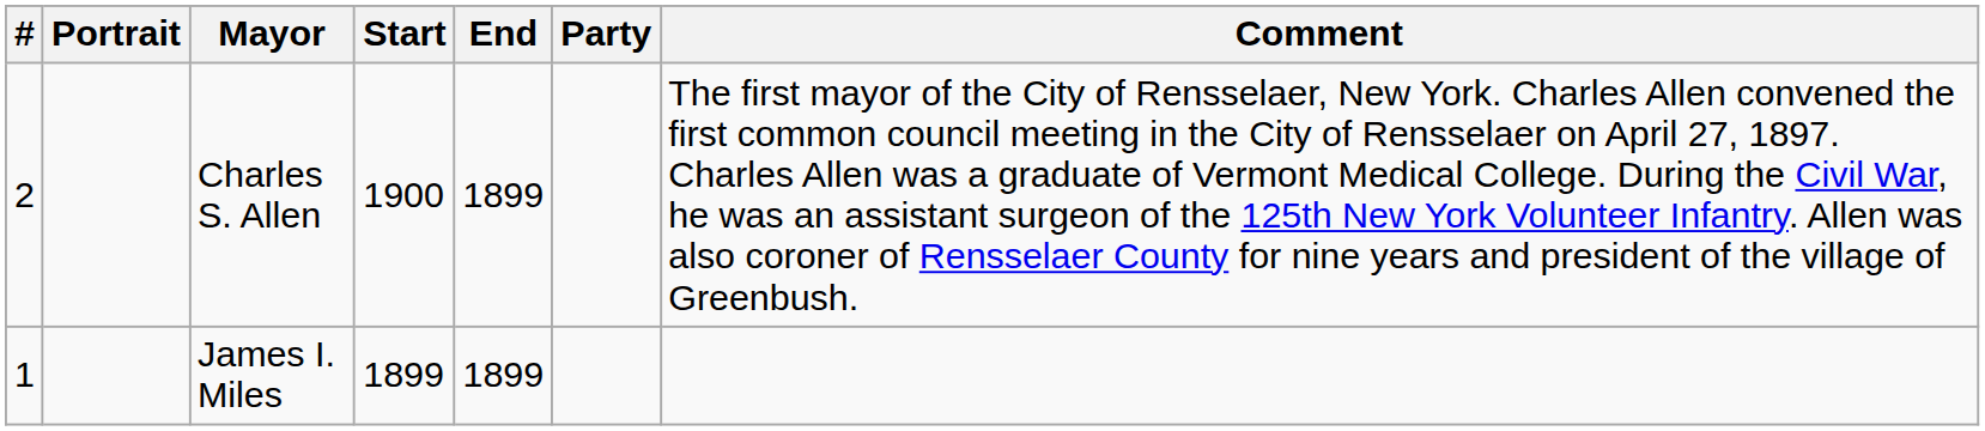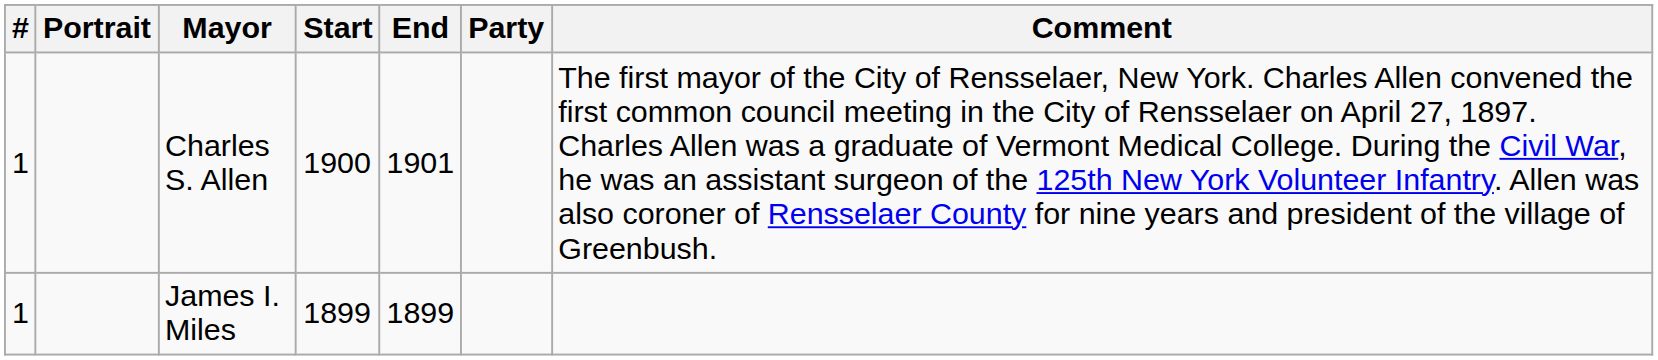 <table class="wikitable">
 <tr>
 <th>#</th>
 <th>Portrait</th>
 <th>Mayor</th>
 <th>Start</th>
 <th>End</th>
 <th>Party</th>
 <th>Comment</th>
 </tr>
 <tr>
-<td>2</td>
+<td>1</td>
 <td></td>
 <td>Charles S. Allen</td>
 <td>1900</td>
-<td>1899</td>
+<td>1901</td>
 <td></td>
 <td>The first mayor of the City of Rensselaer, New York. Charles Allen convened the first common council meeting in the City of Rensselaer on April 27, 1897. Charles Allen was a graduate of Vermont Medical College. During the <a href='#'>Civil War</a>, he was an assistant surgeon of the <a href='#'>125th New York Volunteer Infantry</a>. Allen was also coroner of <a href='#'>Rensselaer County</a> for nine years and president of the village of Greenbush.</td>
 </tr>
 <tr>
 <td>1</td>
 <td></td>
 <td>James I. Miles</td>
 <td>1899</td>
 <td>1899</td>
 <td></td>
 <td></td>
 </tr>
 </table>
